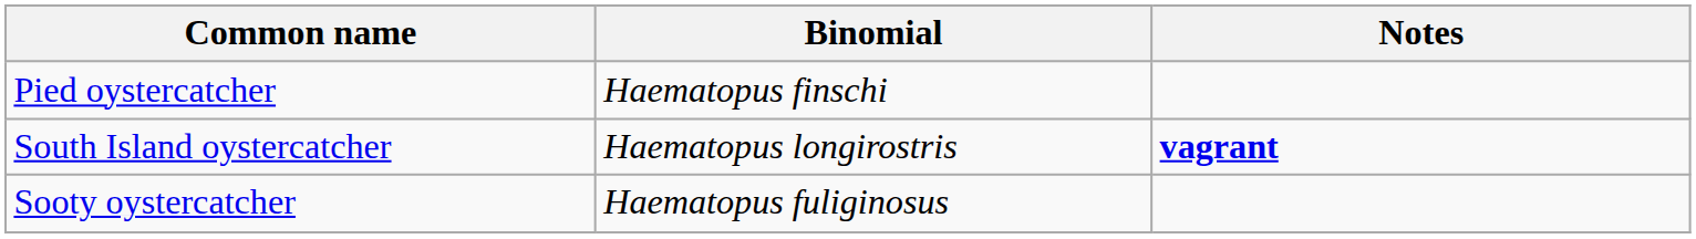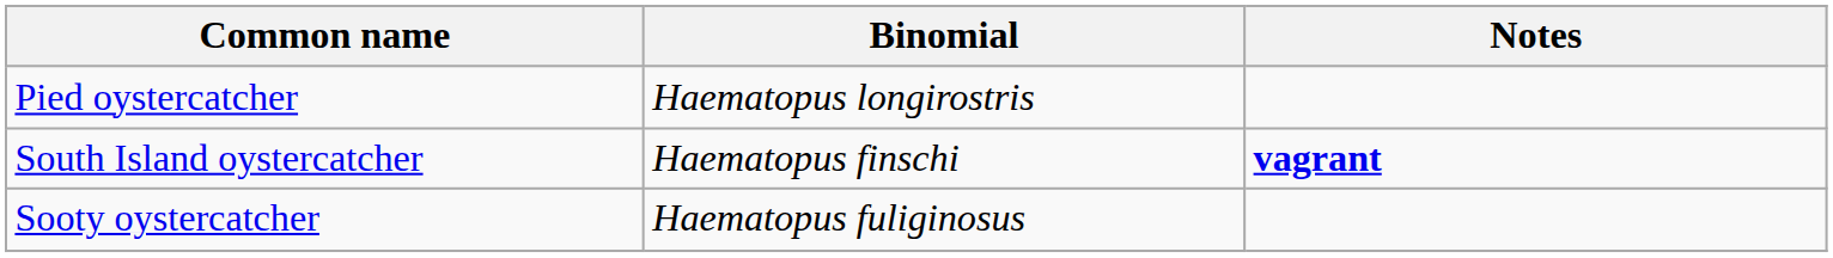 <table style="width:60%;" class="wikitable">
 <tr>
 <th width=35%>Common name</th>
 <th width=33%>Binomial</th>
 <th width=32%>Notes</th>
 </tr>
 <tr>
 <td><a href='#'>Pied oystercatcher</a></td>
-<td><em>Haematopus finschi</em></td>
+<td><em>Haematopus longirostris</em></td>
 <td></td>
 </tr>
 <tr>
 <td><a href='#'>South Island oystercatcher</a></td>
-<td><em>Haematopus longirostris</em></td>
+<td><em>Haematopus finschi</em></td>
 <td><strong><a href='#'>vagrant</a></strong></td>
 </tr>
 <tr>
 <td><a href='#'>Sooty oystercatcher</a></td>
 <td><em>Haematopus fuliginosus</em></td>
 <td></td>
 </tr>
 </table>
